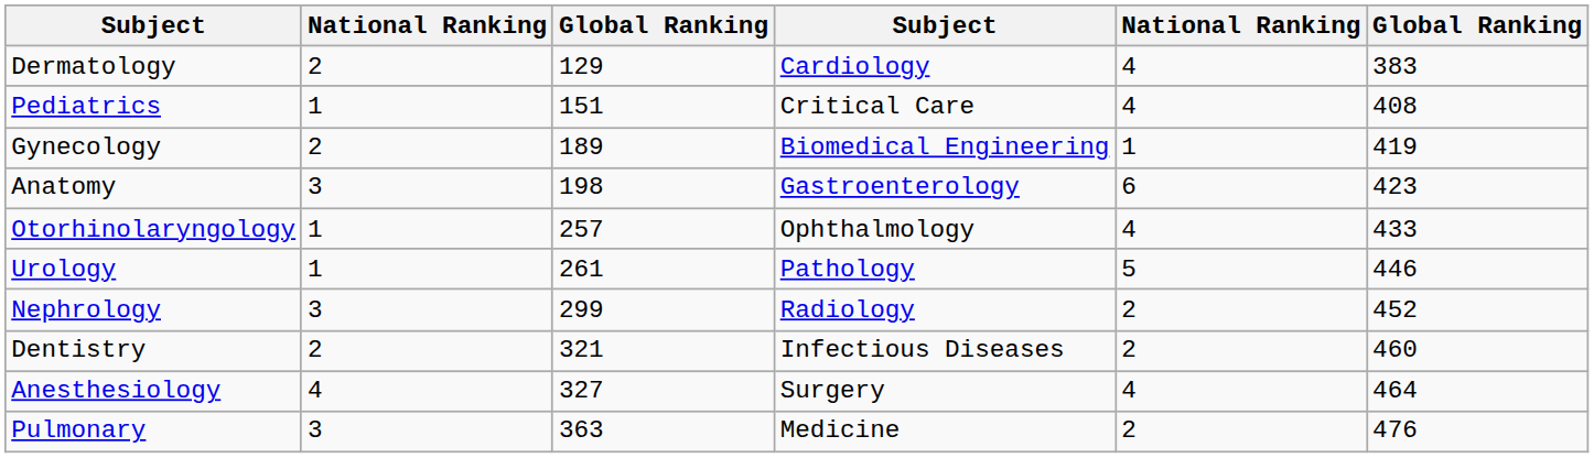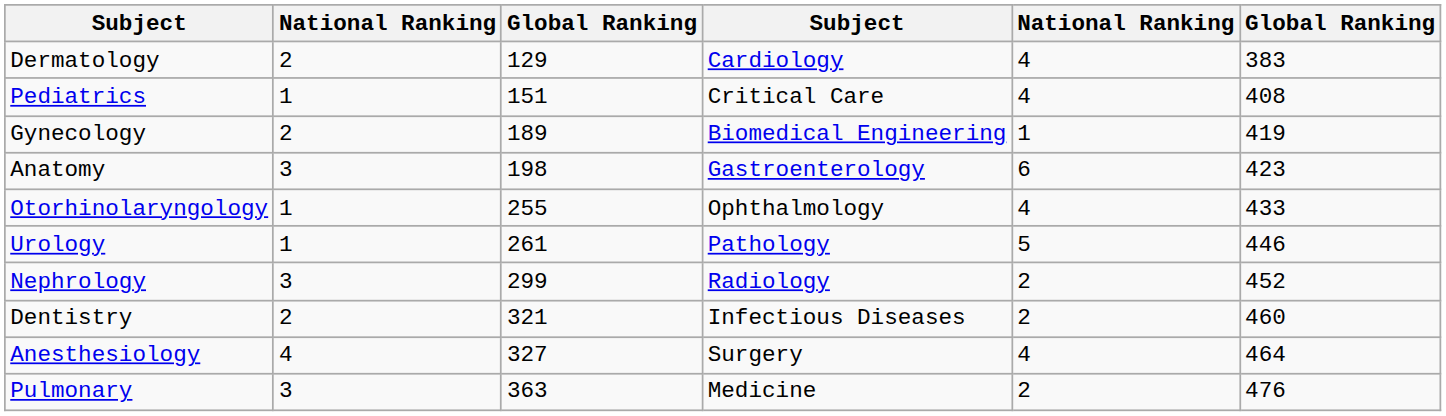 <table class="wikitable sortable">
 <tr>
 <th>Subject</th>
 <th>National Ranking</th>
 <th>Global Ranking</th>
 <th>Subject</th>
 <th>National Ranking</th>
 <th>Global Ranking</th>
 </tr>
 <tr>
 <td>Dermatology</td>
 <td>2</td>
 <td>129</td>
 <td><a href='#'>Cardiology</a></td>
 <td>4</td>
 <td>383</td>
 </tr>
 <tr>
 <td><a href='#'>Pediatrics</a></td>
 <td>1</td>
 <td>151</td>
 <td>Critical Care</td>
 <td>4</td>
 <td>408</td>
 </tr>
 <tr>
 <td>Gynecology</td>
 <td>2</td>
 <td>189</td>
 <td><a href='#'>Biomedical Engineering</a></td>
 <td>1</td>
 <td>419</td>
 </tr>
 <tr>
 <td>Anatomy</td>
 <td>3</td>
 <td>198</td>
 <td><a href='#'>Gastroenterology</a></td>
 <td>6</td>
 <td>423</td>
 </tr>
 <tr>
 <td><a href='#'>Otorhinolaryngology</a></td>
 <td>1</td>
-<td>257</td>
+<td>255</td>
 <td>Ophthalmology</td>
 <td>4</td>
 <td>433</td>
 </tr>
 <tr>
 <td><a href='#'>Urology</a></td>
 <td>1</td>
 <td>261</td>
 <td><a href='#'>Pathology</a></td>
 <td>5</td>
 <td>446</td>
 </tr>
 <tr>
 <td><a href='#'>Nephrology</a></td>
 <td>3</td>
 <td>299</td>
 <td><a href='#'>Radiology</a></td>
 <td>2</td>
 <td>452</td>
 </tr>
 <tr>
 <td>Dentistry</td>
 <td>2</td>
 <td>321</td>
 <td>Infectious Diseases</td>
 <td>2</td>
 <td>460</td>
 </tr>
 <tr>
 <td><a href='#'>Anesthesiology</a></td>
 <td>4</td>
 <td>327</td>
 <td>Surgery</td>
 <td>4</td>
 <td>464</td>
 </tr>
 <tr>
 <td><a href='#'>Pulmonary</a></td>
 <td>3</td>
 <td>363</td>
 <td>Medicine</td>
 <td>2</td>
 <td>476</td>
 </tr>
 </table>
